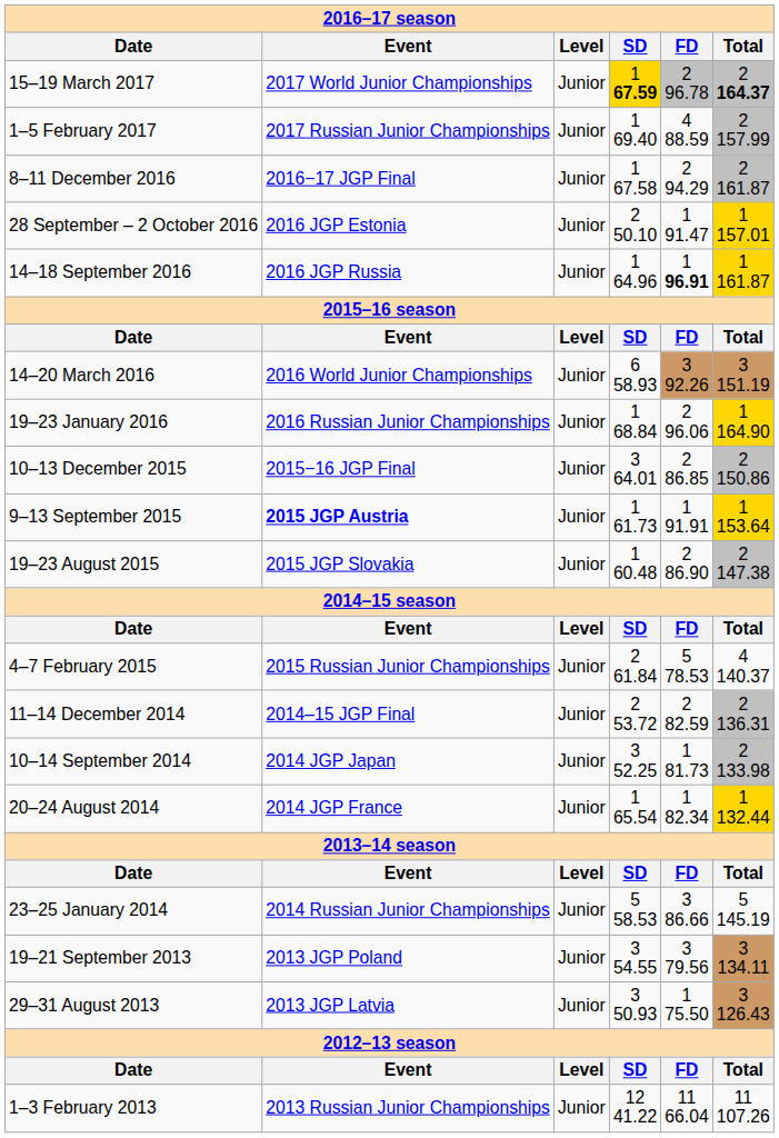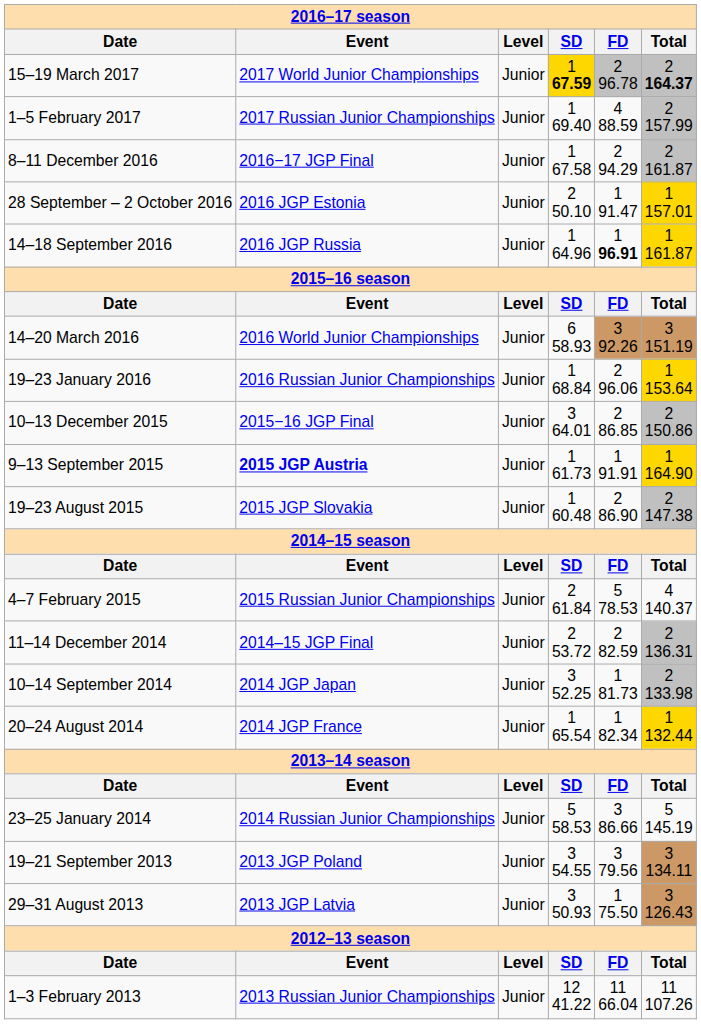 <table class="wikitable">
 <tr>
 <td style="background-color: #ffdead; " colspan=8 align=center><a href='#'><strong>2016–17 season</strong></a></td>
 </tr>
 <tr>
 <th>Date</th>
 <th>Event</th>
 <th>Level</th>
 <th><a href='#'>SD</a></th>
 <th><a href='#'>FD</a></th>
 <th>Total</th>
 </tr>
 <tr>
 <td>15–19 March 2017</td>
 <td><a href='#'>2017 World Junior Championships</a></td>
 <td>Junior</td>
 <td align=center bgcolor=gold>1 <br> <strong>67.59</strong></td>
 <td align=center bgcolor=silver>2 <br> 96.78</td>
 <td align=center bgcolor=silver>2 <br> <strong>164.37</strong></td>
 </tr>
 <tr>
 <td>1–5 February 2017</td>
 <td><a href='#'>2017 Russian Junior Championships</a></td>
 <td>Junior</td>
 <td align=center>1 <br> 69.40</td>
 <td align=center>4 <br> 88.59</td>
 <td align=center bgcolor=silver>2 <br> 157.99</td>
 </tr>
 <tr>
 <td>8–11 December 2016</td>
 <td><a href='#'>2016−17 JGP Final</a></td>
 <td>Junior</td>
 <td align=center>1 <br> 67.58</td>
 <td align=center>2 <br> 94.29</td>
 <td align=center bgcolor=silver>2 <br> 161.87</td>
 </tr>
 <tr>
 <td>28 September – 2 October 2016</td>
 <td><a href='#'>2016 JGP Estonia</a></td>
 <td>Junior</td>
 <td align=center>2 <br> 50.10</td>
 <td align=center>1 <br> 91.47</td>
 <td align=center bgcolor=gold>1 <br> 157.01</td>
 </tr>
 <tr>
 <td>14–18 September 2016</td>
 <td><a href='#'>2016 JGP Russia</a></td>
 <td>Junior</td>
 <td align=center>1 <br> 64.96</td>
 <td align=center>1 <br> <strong>96.91</strong></td>
 <td align=center bgcolor=gold>1 <br> 161.87</td>
 </tr>
 <tr>
 <td style="background-color: #ffdead; " colspan=8 align=center><a href='#'><strong>2015–16 season</strong></a></td>
 </tr>
 <tr>
 <th>Date</th>
 <th>Event</th>
 <th>Level</th>
 <th><a href='#'>SD</a></th>
 <th><a href='#'>FD</a></th>
 <th>Total</th>
 </tr>
 <tr>
 <td>14–20 March 2016</td>
 <td><a href='#'>2016 World Junior Championships</a></td>
 <td>Junior</td>
 <td align=center>6 <br> 58.93</td>
 <td align=center bgcolor=cc9966>3 <br> 92.26</td>
 <td align=center bgcolor=cc9966>3 <br> 151.19</td>
 </tr>
 <tr>
 <td>19–23 January 2016</td>
 <td><a href='#'>2016 Russian Junior Championships</a></td>
 <td>Junior</td>
 <td align=center>1 <br> 68.84</td>
 <td align=center>2 <br> 96.06</td>
-<td align=center bgcolor=gold>1 <br> 164.90</td>
+<td align=center bgcolor=gold>1 <br> 153.64</td>
 </tr>
 <tr>
 <td>10–13 December 2015</td>
 <td><a href='#'>2015−16 JGP Final</a></td>
 <td>Junior</td>
 <td align=center>3 <br> 64.01</td>
 <td align=center>2 <br> 86.85</td>
 <td align=center bgcolor=silver>2 <br> 150.86</td>
 </tr>
 <tr>
 <td>9–13 September 2015</td>
 <td><strong><a href='#'>2015 JGP Austria</a></strong></td>
 <td>Junior</td>
 <td align=center>1 <br> 61.73</td>
 <td align=center>1 <br> 91.91</td>
-<td align=center bgcolor=gold>1 <br> 153.64</td>
+<td align=center bgcolor=gold>1 <br> 164.90</td>
 </tr>
 <tr>
 <td>19–23 August 2015</td>
 <td><a href='#'>2015 JGP Slovakia</a></td>
 <td>Junior</td>
 <td align=center>1 <br> 60.48</td>
 <td align=center>2 <br> 86.90</td>
 <td align=center bgcolor=silver>2 <br> 147.38</td>
 </tr>
 <tr>
 <td style="background-color: #ffdead; " colspan=8 align=center><a href='#'><strong>2014–15 season</strong></a></td>
 </tr>
 <tr>
 <th>Date</th>
 <th>Event</th>
 <th>Level</th>
 <th><a href='#'>SD</a></th>
 <th><a href='#'>FD</a></th>
 <th>Total</th>
 </tr>
 <tr>
 <td>4–7 February 2015</td>
 <td><a href='#'>2015 Russian Junior Championships</a></td>
 <td>Junior</td>
 <td align=center>2 <br> 61.84</td>
 <td align=center>5 <br> 78.53</td>
 <td align=center>4 <br> 140.37</td>
 </tr>
 <tr>
 <td>11–14 December 2014</td>
 <td><a href='#'>2014–15 JGP Final</a></td>
 <td>Junior</td>
 <td align=center>2 <br> 53.72</td>
 <td align=center>2 <br> 82.59</td>
 <td align=center bgcolor=silver>2 <br> 136.31</td>
 </tr>
 <tr>
 <td>10–14 September 2014</td>
 <td><a href='#'>2014 JGP Japan</a></td>
 <td>Junior</td>
 <td align=center>3 <br> 52.25</td>
 <td align=center>1 <br> 81.73</td>
 <td align=center bgcolor=silver>2 <br> 133.98</td>
 </tr>
 <tr>
 <td>20–24 August 2014</td>
 <td><a href='#'>2014 JGP France</a></td>
 <td>Junior</td>
 <td align=center>1 <br> 65.54</td>
 <td align=center>1 <br> 82.34</td>
 <td align=center bgcolor=gold>1 <br> 132.44</td>
 </tr>
 <tr>
 <td style="background-color: #ffdead; " colspan=8 align=center><a href='#'><strong>2013–14 season</strong></a></td>
 </tr>
 <tr>
 <th>Date</th>
 <th>Event</th>
 <th>Level</th>
 <th><a href='#'>SD</a></th>
 <th><a href='#'>FD</a></th>
 <th>Total</th>
 </tr>
 <tr>
 <td>23–25 January 2014</td>
 <td><a href='#'>2014 Russian Junior Championships</a></td>
 <td>Junior</td>
 <td align=center>5 <br> 58.53</td>
 <td align=center>3 <br> 86.66</td>
 <td align=center>5 <br> 145.19</td>
 </tr>
 <tr>
 <td>19–21 September 2013</td>
 <td><a href='#'>2013 JGP Poland</a></td>
 <td>Junior</td>
 <td align=center>3 <br> 54.55</td>
 <td align=center>3 <br> 79.56</td>
 <td align=center bgcolor=cc9966>3 <br> 134.11</td>
 </tr>
 <tr>
 <td>29–31 August 2013</td>
 <td><a href='#'>2013 JGP Latvia</a></td>
 <td>Junior</td>
 <td align=center>3 <br> 50.93</td>
 <td align=center>1 <br> 75.50</td>
 <td align=center bgcolor=cc9966>3 <br> 126.43</td>
 </tr>
 <tr>
 <td style="background-color: #ffdead; " colspan=8 align=center><a href='#'><strong>2012–13 season</strong></a></td>
 </tr>
 <tr>
 <th>Date</th>
 <th>Event</th>
 <th>Level</th>
 <th><a href='#'>SD</a></th>
 <th><a href='#'>FD</a></th>
 <th>Total</th>
 </tr>
 <tr>
 <td>1–3 February 2013</td>
 <td><a href='#'>2013 Russian Junior Championships</a></td>
 <td>Junior</td>
 <td align=center>12 <br> 41.22</td>
 <td align=center>11 <br> 66.04</td>
 <td align=center>11 <br> 107.26</td>
 </tr>
 </table>
